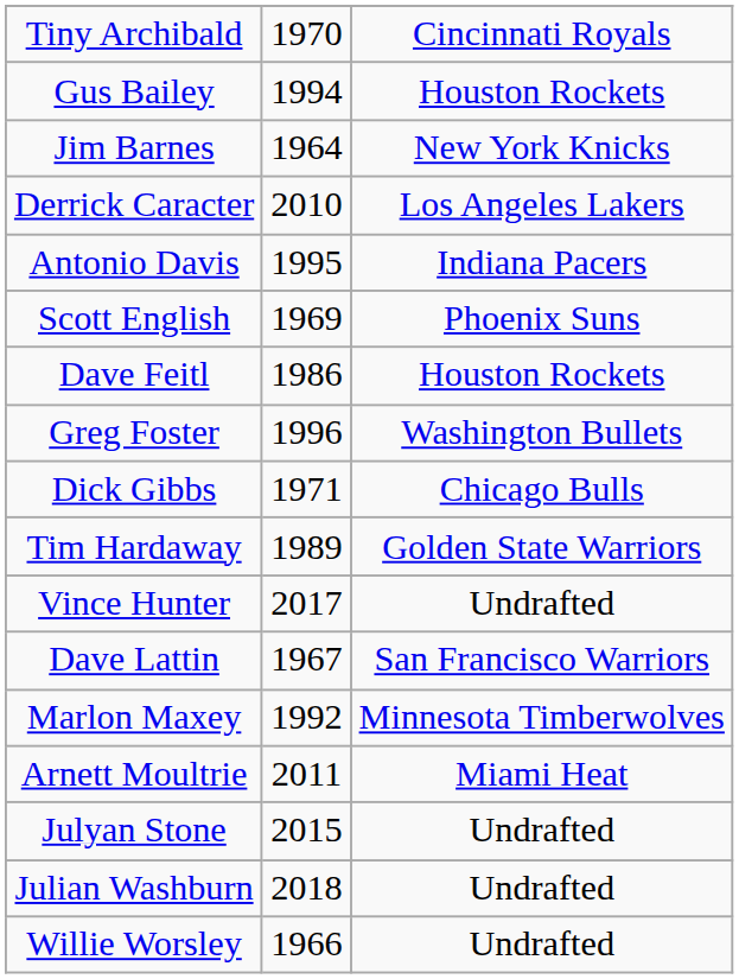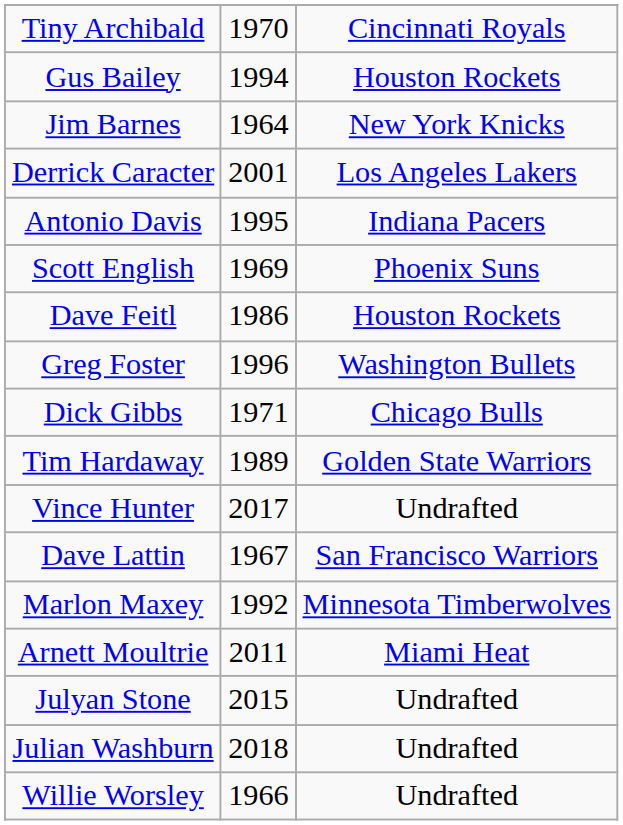 <table class="wikitable">
 <tr>
 </tr>
 <tr align="center">
 <td><a href='#'>Tiny Archibald</a></td>
 <td>1970</td>
 <td><a href='#'>Cincinnati Royals</a></td>
 </tr>
 <tr align="center">
 <td><a href='#'>Gus Bailey</a></td>
 <td>1994</td>
 <td><a href='#'>Houston Rockets</a></td>
 </tr>
 <tr align="center">
 <td><a href='#'>Jim Barnes</a></td>
 <td>1964</td>
 <td><a href='#'>New York Knicks</a></td>
 </tr>
 <tr align="center">
 <td><a href='#'>Derrick Caracter</a></td>
-<td>2010</td>
+<td>2001</td>
 <td><a href='#'>Los Angeles Lakers</a></td>
 </tr>
 <tr align="center">
 <td><a href='#'>Antonio Davis</a></td>
 <td>1995</td>
 <td><a href='#'>Indiana Pacers</a></td>
 </tr>
 <tr align="center">
 <td><a href='#'>Scott English</a></td>
 <td>1969</td>
 <td><a href='#'>Phoenix Suns</a></td>
 </tr>
 <tr align="center">
 <td><a href='#'>Dave Feitl</a></td>
 <td>1986</td>
 <td><a href='#'>Houston Rockets</a></td>
 </tr>
 <tr align="center">
 <td><a href='#'>Greg Foster</a></td>
 <td>1996</td>
 <td><a href='#'>Washington Bullets</a></td>
 </tr>
 <tr align="center">
 <td><a href='#'>Dick Gibbs</a></td>
 <td>1971</td>
 <td><a href='#'>Chicago Bulls</a></td>
 </tr>
 <tr align="center">
 <td><a href='#'>Tim Hardaway</a></td>
 <td>1989</td>
 <td><a href='#'>Golden State Warriors</a></td>
 </tr>
 <tr align="center">
 <td><a href='#'>Vince Hunter</a></td>
 <td>2017</td>
 <td>Undrafted</td>
 </tr>
 <tr align="center">
 <td><a href='#'>Dave Lattin</a></td>
 <td>1967</td>
 <td><a href='#'>San Francisco Warriors</a></td>
 </tr>
 <tr align="center">
 <td><a href='#'>Marlon Maxey</a></td>
 <td>1992</td>
 <td><a href='#'>Minnesota Timberwolves</a></td>
 </tr>
 <tr align="center">
 <td><a href='#'>Arnett Moultrie</a></td>
 <td>2011</td>
 <td><a href='#'>Miami Heat</a></td>
 </tr>
 <tr align="center">
 <td><a href='#'>Julyan Stone</a></td>
 <td>2015</td>
 <td>Undrafted</td>
 </tr>
 <tr align="center">
 <td><a href='#'>Julian Washburn</a></td>
 <td>2018</td>
 <td>Undrafted</td>
 </tr>
 <tr align="center">
 <td><a href='#'>Willie Worsley</a></td>
 <td>1966</td>
 <td>Undrafted</td>
 </tr>
 </table>
